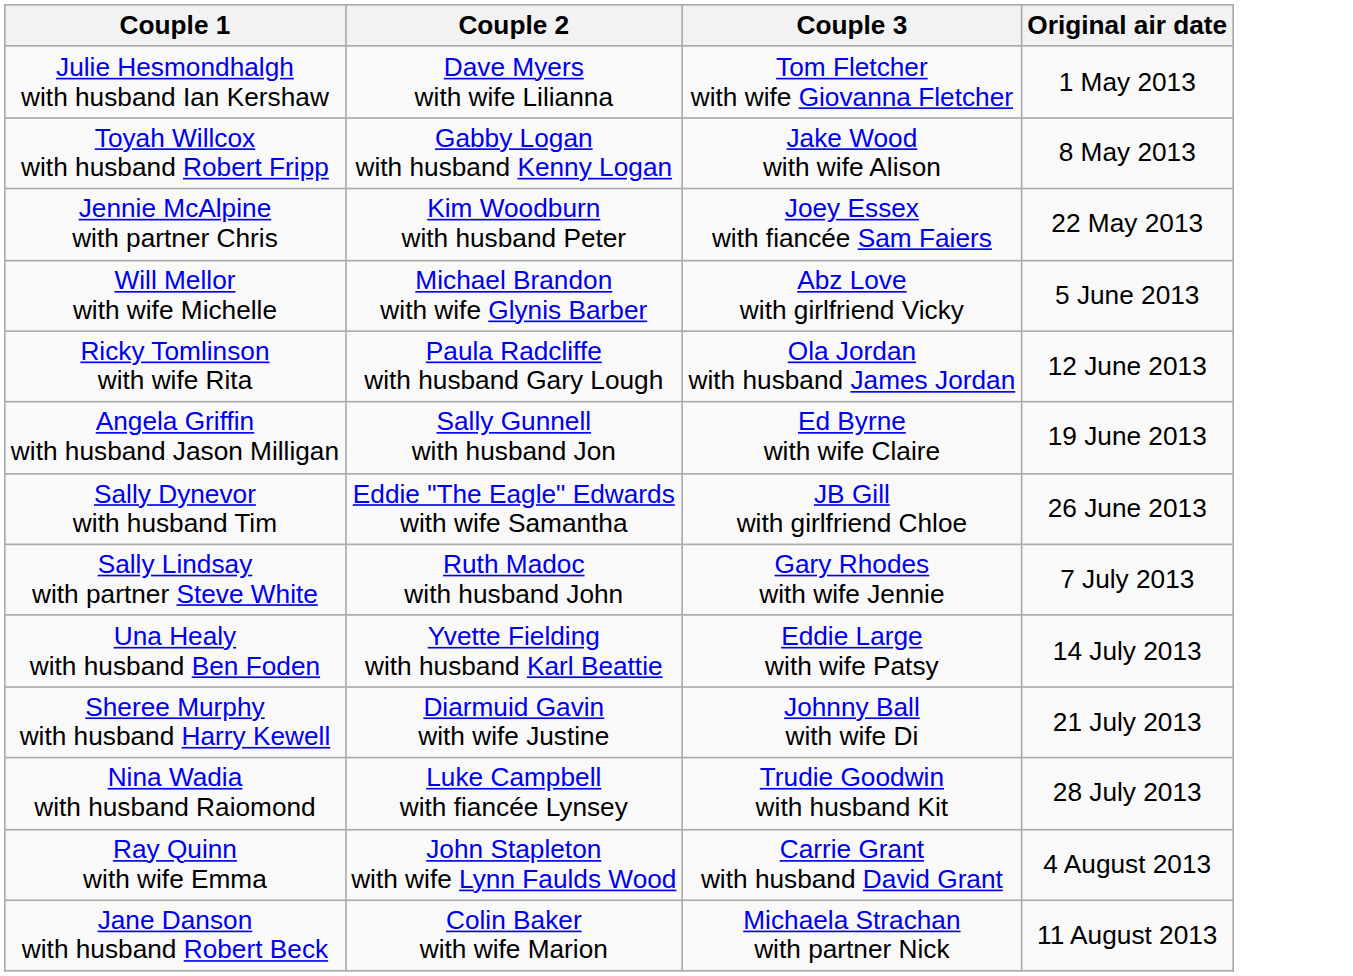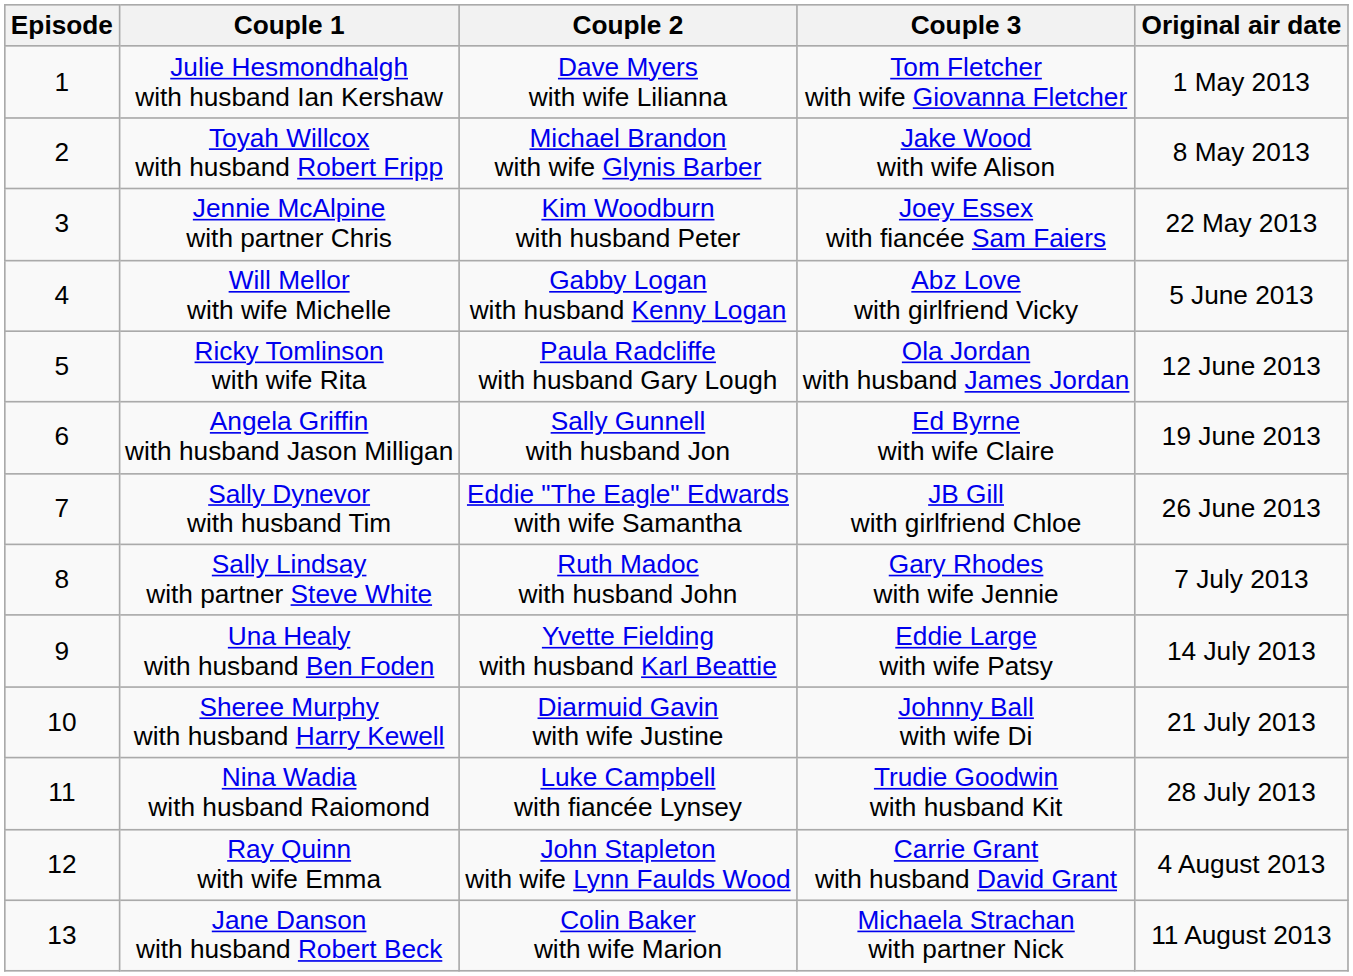 <table class="wikitable sortable" style="text-align:center;">
 <tr>
+<th>Episode</th>
 <th>Couple 1</th>
 <th>Couple 2</th>
 <th>Couple 3</th>
 <th>Original air date</th>
 </tr>
 <tr>
+<td>1</td>
 <td><a href='#'>Julie Hesmondhalgh</a><br>with husband Ian Kershaw</td>
 <td><a href='#'>Dave Myers</a><br>with wife Lilianna</td>
 <td><a href='#'>Tom Fletcher</a><br>with wife <a href='#'>Giovanna Fletcher</a></td>
 <td>1 May 2013</td>
 </tr>
 <tr>
+<td>2</td>
 <td><a href='#'>Toyah Willcox</a><br>with husband <a href='#'>Robert Fripp</a></td>
-<td><a href='#'>Gabby Logan</a><br> with husband <a href='#'>Kenny Logan</a></td>
+<td><a href='#'>Michael Brandon</a><br>with wife <a href='#'>Glynis Barber</a></td>
 <td><a href='#'>Jake Wood</a><br>with wife Alison</td>
 <td>8 May 2013</td>
 </tr>
 <tr>
+<td>3</td>
 <td><a href='#'>Jennie McAlpine</a><br>with partner Chris</td>
 <td><a href='#'>Kim Woodburn</a><br>with husband Peter</td>
 <td><a href='#'>Joey Essex</a><br>with fiancée <a href='#'>Sam Faiers</a></td>
 <td>22 May 2013</td>
 </tr>
 <tr>
+<td>4</td>
 <td><a href='#'>Will Mellor</a><br>with wife Michelle</td>
-<td><a href='#'>Michael Brandon</a><br>with wife <a href='#'>Glynis Barber</a></td>
+<td><a href='#'>Gabby Logan</a><br> with husband <a href='#'>Kenny Logan</a></td>
 <td><a href='#'>Abz Love</a><br>with girlfriend Vicky</td>
 <td>5 June 2013</td>
 </tr>
 <tr>
+<td>5</td>
 <td><a href='#'>Ricky Tomlinson</a><br>with wife Rita</td>
 <td><a href='#'>Paula Radcliffe</a><br>with husband Gary Lough</td>
 <td><a href='#'>Ola Jordan</a><br>with husband <a href='#'>James Jordan</a></td>
 <td>12 June 2013</td>
 </tr>
 <tr>
+<td>6</td>
 <td><a href='#'>Angela Griffin</a><br>with husband Jason Milligan</td>
 <td><a href='#'>Sally Gunnell</a><br>with husband Jon</td>
 <td><a href='#'>Ed Byrne</a><br>with wife Claire</td>
 <td>19 June 2013</td>
 </tr>
 <tr>
+<td>7</td>
 <td><a href='#'>Sally Dynevor</a><br>with husband Tim</td>
 <td><a href='#'>Eddie "The Eagle" Edwards</a><br>with wife Samantha</td>
 <td><a href='#'>JB Gill</a><br>with girlfriend Chloe</td>
 <td>26 June 2013</td>
 </tr>
 <tr>
+<td>8</td>
 <td><a href='#'>Sally Lindsay</a><br>with partner <a href='#'>Steve White</a></td>
 <td><a href='#'>Ruth Madoc</a><br>with husband John</td>
 <td><a href='#'>Gary Rhodes</a><br>with wife Jennie</td>
 <td>7 July 2013</td>
 </tr>
 <tr>
+<td>9</td>
 <td><a href='#'>Una Healy</a><br>with husband <a href='#'>Ben Foden</a></td>
 <td><a href='#'>Yvette Fielding</a><br>with husband <a href='#'>Karl Beattie</a></td>
 <td><a href='#'>Eddie Large</a><br>with wife Patsy</td>
 <td>14 July 2013</td>
 </tr>
 <tr>
+<td>10</td>
 <td><a href='#'>Sheree Murphy</a><br>with husband <a href='#'>Harry Kewell</a></td>
 <td><a href='#'>Diarmuid Gavin</a><br>with wife Justine</td>
 <td><a href='#'>Johnny Ball</a><br>with wife Di</td>
 <td>21 July 2013</td>
 </tr>
 <tr>
+<td>11</td>
 <td><a href='#'>Nina Wadia</a><br>with husband Raiomond</td>
 <td><a href='#'>Luke Campbell</a><br>with fiancée Lynsey</td>
 <td><a href='#'>Trudie Goodwin</a><br>with husband Kit</td>
 <td>28 July 2013</td>
 </tr>
 <tr>
+<td>12</td>
 <td><a href='#'>Ray Quinn</a><br>with wife Emma</td>
 <td><a href='#'>John Stapleton</a><br>with wife <a href='#'>Lynn Faulds Wood</a></td>
 <td><a href='#'>Carrie Grant</a><br>with husband <a href='#'>David Grant</a></td>
 <td>4 August 2013</td>
 </tr>
 <tr>
+<td>13</td>
 <td><a href='#'>Jane Danson</a><br>with husband <a href='#'>Robert Beck</a></td>
 <td><a href='#'>Colin Baker</a><br>with wife Marion</td>
 <td><a href='#'>Michaela Strachan</a><br>with partner Nick</td>
 <td>11 August 2013</td>
 </tr>
 </table>
